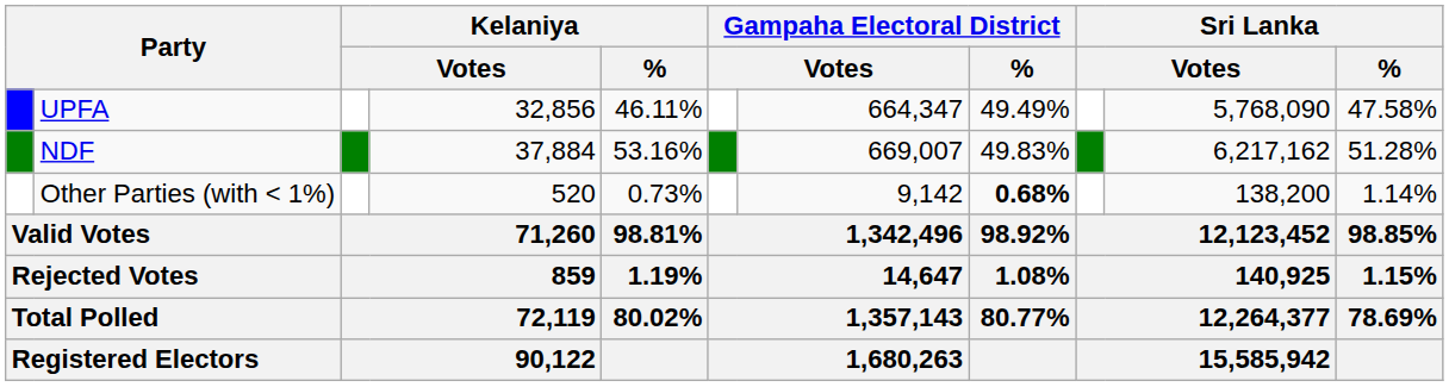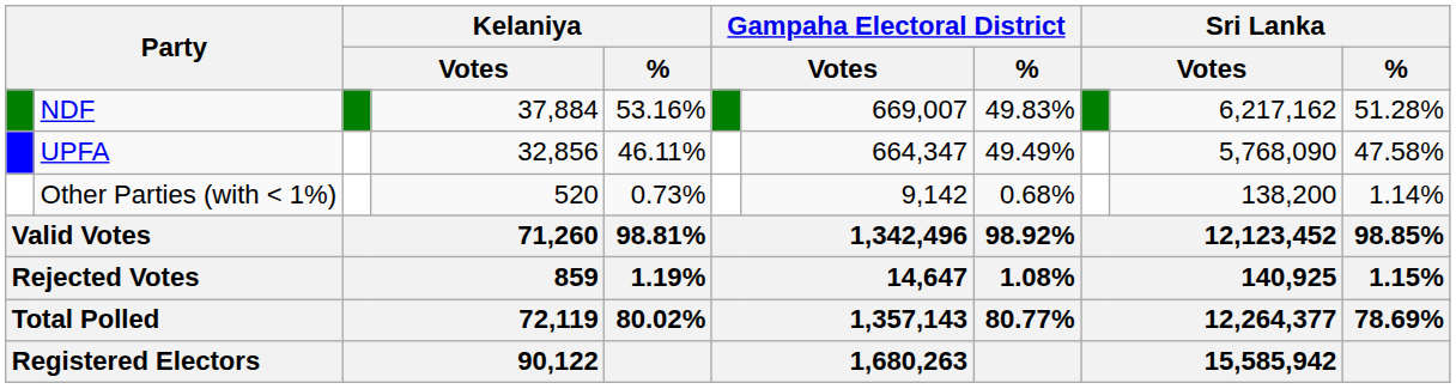 <table class="wikitable">
 <tr>
 <th colspan="2" width="144px"rowspan="2">Party</th>
 <th colspan="3" width="216px">Kelaniya</th>
 <th colspan="3" width="216px"><a href='#'>Gampaha Electoral District</a></th>
 <th colspan="3" width="216px">Sri Lanka</th>
 </tr>
 <tr>
 <th colspan="2" width="144px">Votes</th>
 <th>%</th>
 <th colspan="2" width="144px">Votes</th>
 <th>%</th>
 <th colspan="2" width="144px">Votes</th>
 <th>%</th>
 </tr>
 <tr>
+<td style="background-color:green;" width="10px"></td>
+<td style="text-align:left;"><a href='#'>NDF</a></td>
+<td style="background-color:green;" width="10px"></td>
+<td style="text-align:right;">37,884</td>
+<td style="text-align:right;">53.16%</td>
+<td style="background-color:green;" width="10px"></td>
+<td style="text-align:right;">669,007</td>
+<td style="text-align:right;">49.83%</td>
+<td style="background-color:green;" width="10px"></td>
+<td style="text-align:right;">6,217,162</td>
+<td style="text-align:right;">51.28%</td>
+</tr>
+<tr>
 <td style="background-color:blue;" width="10px"></td>
 <td style="text-align:left;"><a href='#'>UPFA</a></td>
 <td style="background-color:white;" width="10px"></td>
 <td style="text-align:right;">32,856</td>
 <td style="text-align:right;">46.11%</td>
 <td style="background-color:white;" width="10px"></td>
 <td style="text-align:right;">664,347</td>
 <td style="text-align:right;">49.49%</td>
 <td style="background-color:white;" width="10px"></td>
 <td style="text-align:right;">5,768,090</td>
 <td style="text-align:right;">47.58%</td>
 </tr>
 <tr>
-<td style="background-color:green;" width="10px"></td>
-<td style="text-align:left;"><a href='#'>NDF</a></td>
-<td style="background-color:green;" width="10px"></td>
-<td style="text-align:right;">37,884</td>
-<td style="text-align:right;">53.16%</td>
-<td style="background-color:green;" width="10px"></td>
-<td style="text-align:right;">669,007</td>
-<td style="text-align:right;">49.83%</td>
-<td style="background-color:green;" width="10px"></td>
-<td style="text-align:right;">6,217,162</td>
-<td style="text-align:right;">51.28%</td>
-</tr>
-<tr>
 <td style="background-color:white;" width="10px"></td>
 <td style="text-align:left;">Other Parties (with < 1%)</td>
 <td style="background-color:white;" width="10px"></td>
 <td style="text-align:right;">520</td>
 <td style="text-align:right;">0.73%</td>
 <td style="background-color:white;" width="10px"></td>
 <td style="text-align:right;">9,142</td>
-<td style="text-align:right;"><strong>0.68%</strong></td>
+<td style="text-align:right;">0.68%</td>
 <td style="background-color:white;" width="10px"></td>
 <td style="text-align:right;">138,200</td>
 <td style="text-align:right;">1.14%</td>
 </tr>
 <tr>
 <th colspan="2" width="144px"style="text-align:left;">Valid Votes</th>
 <th style="text-align:right;"colspan="2" width="144px">71,260</th>
 <th style="text-align:right;">98.81%</th>
 <th style="text-align:right;"colspan="2" width="144px">1,342,496</th>
 <th style="text-align:right;">98.92%</th>
 <th style="text-align:right;"colspan="2" width="144px">12,123,452</th>
 <th style="text-align:right;">98.85%</th>
 </tr>
 <tr>
 <th colspan="2" width="144px"style="text-align:left;">Rejected Votes</th>
 <th style="text-align:right;"colspan="2" width="144px">859</th>
 <th style="text-align:right;">1.19%</th>
 <th style="text-align:right;"colspan="2" width="144px">14,647</th>
 <th style="text-align:right;">1.08%</th>
 <th style="text-align:right;"colspan="2" width="144px">140,925</th>
 <th style="text-align:right;">1.15%</th>
 </tr>
 <tr>
 <th colspan="2" width="144px"style="text-align:left;">Total Polled</th>
 <th style="text-align:right;"colspan="2" width="144px">72,119</th>
 <th style="text-align:right;">80.02%</th>
 <th style="text-align:right;"colspan="2" width="144px">1,357,143</th>
 <th style="text-align:right;">80.77%</th>
 <th style="text-align:right;"colspan="2" width="144px">12,264,377</th>
 <th style="text-align:right;">78.69%</th>
 </tr>
 <tr>
 <th colspan="2" width="144px"style="text-align:left;">Registered Electors</th>
 <th style="text-align:right;"colspan="2" width="144px">90,122</th>
 <th></th>
 <th style="text-align:right;"colspan="2" width="144px">1,680,263</th>
 <th></th>
 <th style="text-align:right;"colspan="2" width="144px">15,585,942</th>
 <th></th>
 </tr>
 </table>
